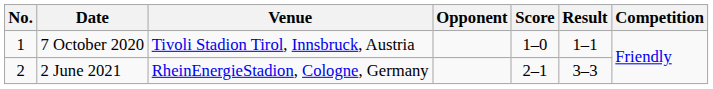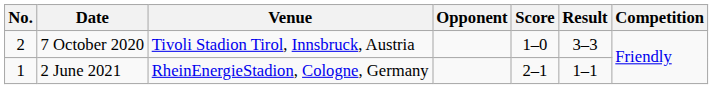 <table class="wikitable sortable">
 <tr>
 <th>No.</th>
 <th>Date</th>
 <th>Venue</th>
 <th>Opponent</th>
 <th>Score</th>
 <th>Result</th>
 <th>Competition</th>
 </tr>
 <tr>
-<td align=center>1</td>
+<td align=center>2</td>
 <td>7 October 2020</td>
 <td><a href='#'>Tivoli Stadion Tirol</a>, <a href='#'>Innsbruck</a>, Austria</td>
 <td></td>
 <td align=center>1–0</td>
-<td align=center>1–1</td>
+<td align=center>3–3</td>
 <td rowspan=2><a href='#'>Friendly</a></td>
 </tr>
 <tr>
-<td align=center>2</td>
+<td align=center>1</td>
 <td>2 June 2021</td>
 <td><a href='#'>RheinEnergieStadion</a>, <a href='#'>Cologne</a>, Germany</td>
 <td></td>
 <td align=center>2–1</td>
-<td align=center>3–3</td>
+<td align=center>1–1</td>
 </tr>
 </table>
